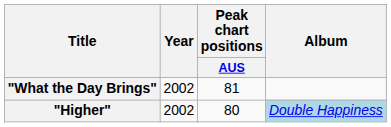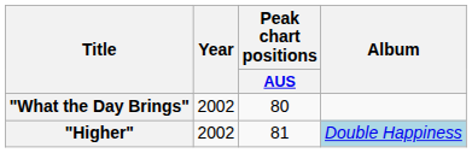 <table class="wikitable plainrowheaders" style="text-align:center;">
 <tr>
 <th scope="col" rowspan="2">Title</th>
 <th scope="col" rowspan="2">Year</th>
 <th scope="col" colspan="1">Peak chart positions</th>
 <th scope="col" rowspan="2">Album</th>
 </tr>
 <tr>
 <th scope="col" style="width:3em;font-size:90%;"><a href='#'>AUS</a><br></th>
 </tr>
 <tr>
 <th scope="row">"What the Day Brings"</th>
 <td>2002</td>
-<td>81</td>
+<td>80</td>
 <td></td>
 </tr>
 <tr>
 <th scope="row">"Higher"<br></th>
 <td>2002</td>
-<td>80</td>
+<td>81</td>
 <td style="background: lightblue;"><em><a href='#'>Double Happiness</a></em></td>
 </tr>
 </table>
